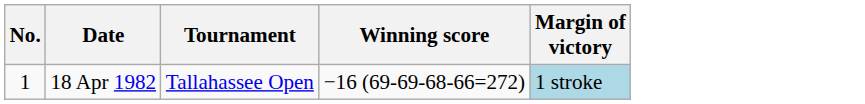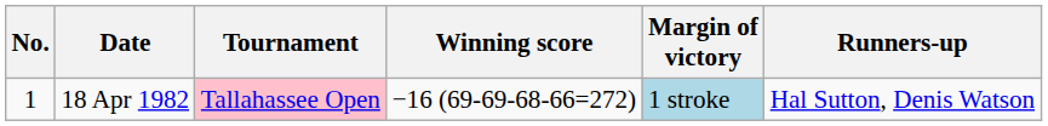 <table class="wikitable" style="font-size:95%;">
 <tr>
 <th>No.</th>
 <th>Date</th>
 <th>Tournament</th>
 <th>Winning score</th>
 <th>Margin of<br>victory</th>
+<th>Runners-up</th>
 </tr>
 <tr>
 <td align=center>1</td>
 <td align=right>18 Apr <a href='#'>1982</a></td>
-<td><a href='#'>Tallahassee Open</a></td>
+<td style="background: pink;"><a href='#'>Tallahassee Open</a></td>
 <td>−16 (69-69-68-66=272)</td>
 <td style="background: lightblue;">1 stroke</td>
+<td> <a href='#'>Hal Sutton</a>,  <a href='#'>Denis Watson</a></td>
 </tr>
 </table>
